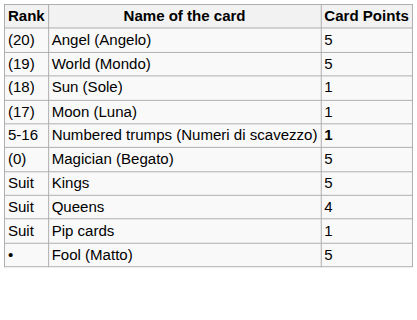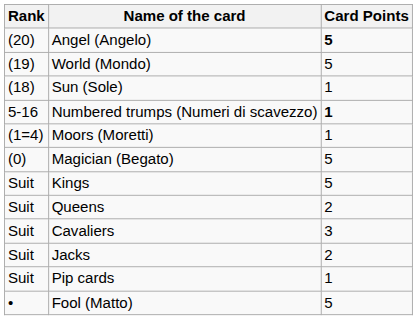 <table class="wikitable">
 <tr>
 <th><strong>Rank</strong></th>
 <th><strong>Name of the card</strong></th>
 <th><strong>Card Points</strong></th>
 </tr>
 <tr>
 <td>(20)</td>
 <td>Angel (Angelo)</td>
-<td>5</td>
+<td><strong>5</strong></td>
 </tr>
 <tr>
 <td>(19)</td>
 <td>World (Mondo)</td>
 <td>5</td>
 </tr>
 <tr>
 <td>(18)</td>
 <td>Sun (Sole)</td>
 <td>1</td>
 </tr>
 <tr>
-<td>(17)</td>
-<td>Moon (Luna)</td>
-<td>1</td>
-</tr>
-<tr>
 <td>5-16</td>
 <td>Numbered trumps (Numeri di scavezzo)</td>
 <td><strong>1</strong></td>
+</tr>
+<tr>
+<td>(1=4)</td>
+<td>Moors (Moretti)</td>
+<td>1</td>
 </tr>
 <tr>
 <td>(0)</td>
 <td>Magician (Begato)</td>
 <td>5</td>
 </tr>
 <tr>
 <td>Suit</td>
 <td>Kings</td>
 <td>5</td>
 </tr>
 <tr>
 <td>Suit</td>
 <td>Queens</td>
-<td>4</td>
+<td>2</td>
+</tr>
+<tr>
+<td>Suit</td>
+<td>Cavaliers</td>
+<td>3</td>
+</tr>
+<tr>
+<td>Suit</td>
+<td>Jacks</td>
+<td>2</td>
 </tr>
 <tr>
 <td>Suit</td>
 <td>Pip cards</td>
 <td>1</td>
 </tr>
 <tr>
 <td>•</td>
 <td>Fool (Matto)</td>
 <td>5</td>
 </tr>
 </table>
